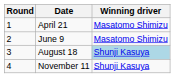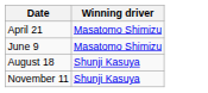 <table class="wikitable" style="font-size:85%;">
 <tr>
-<th>Round</th>
 <th>Date</th>
 <th>Winning driver</th>
 </tr>
 <tr>
-<td>1</td>
 <td>April 21</td>
 <td> <a href='#'>Masatomo Shimizu</a></td>
 </tr>
 <tr>
-<td>2</td>
 <td>June 9</td>
 <td> <a href='#'>Masatomo Shimizu</a></td>
 </tr>
 <tr>
-<td>3</td>
 <td>August 18</td>
-<td style="background: lightblue;"> <a href='#'>Shunji Kasuya</a></td>
+<td> <a href='#'>Shunji Kasuya</a></td>
 </tr>
 <tr>
-<td>4</td>
 <td>November 11</td>
 <td> <a href='#'>Shunji Kasuya</a></td>
 </tr>
 </table>
